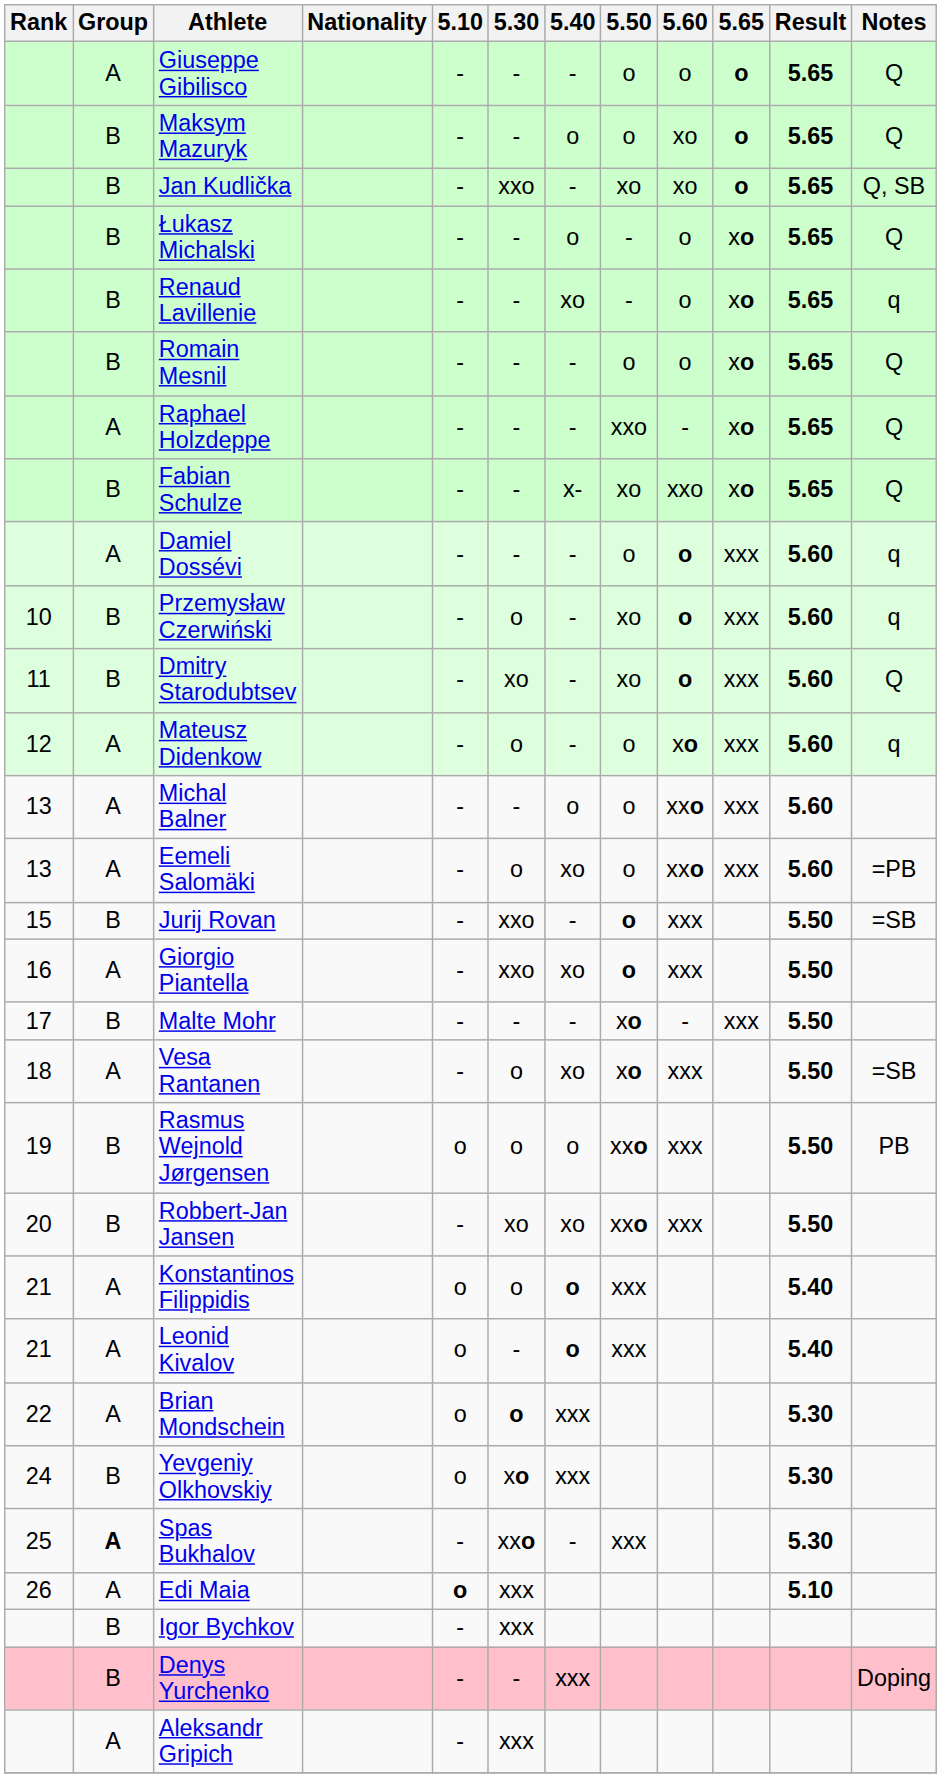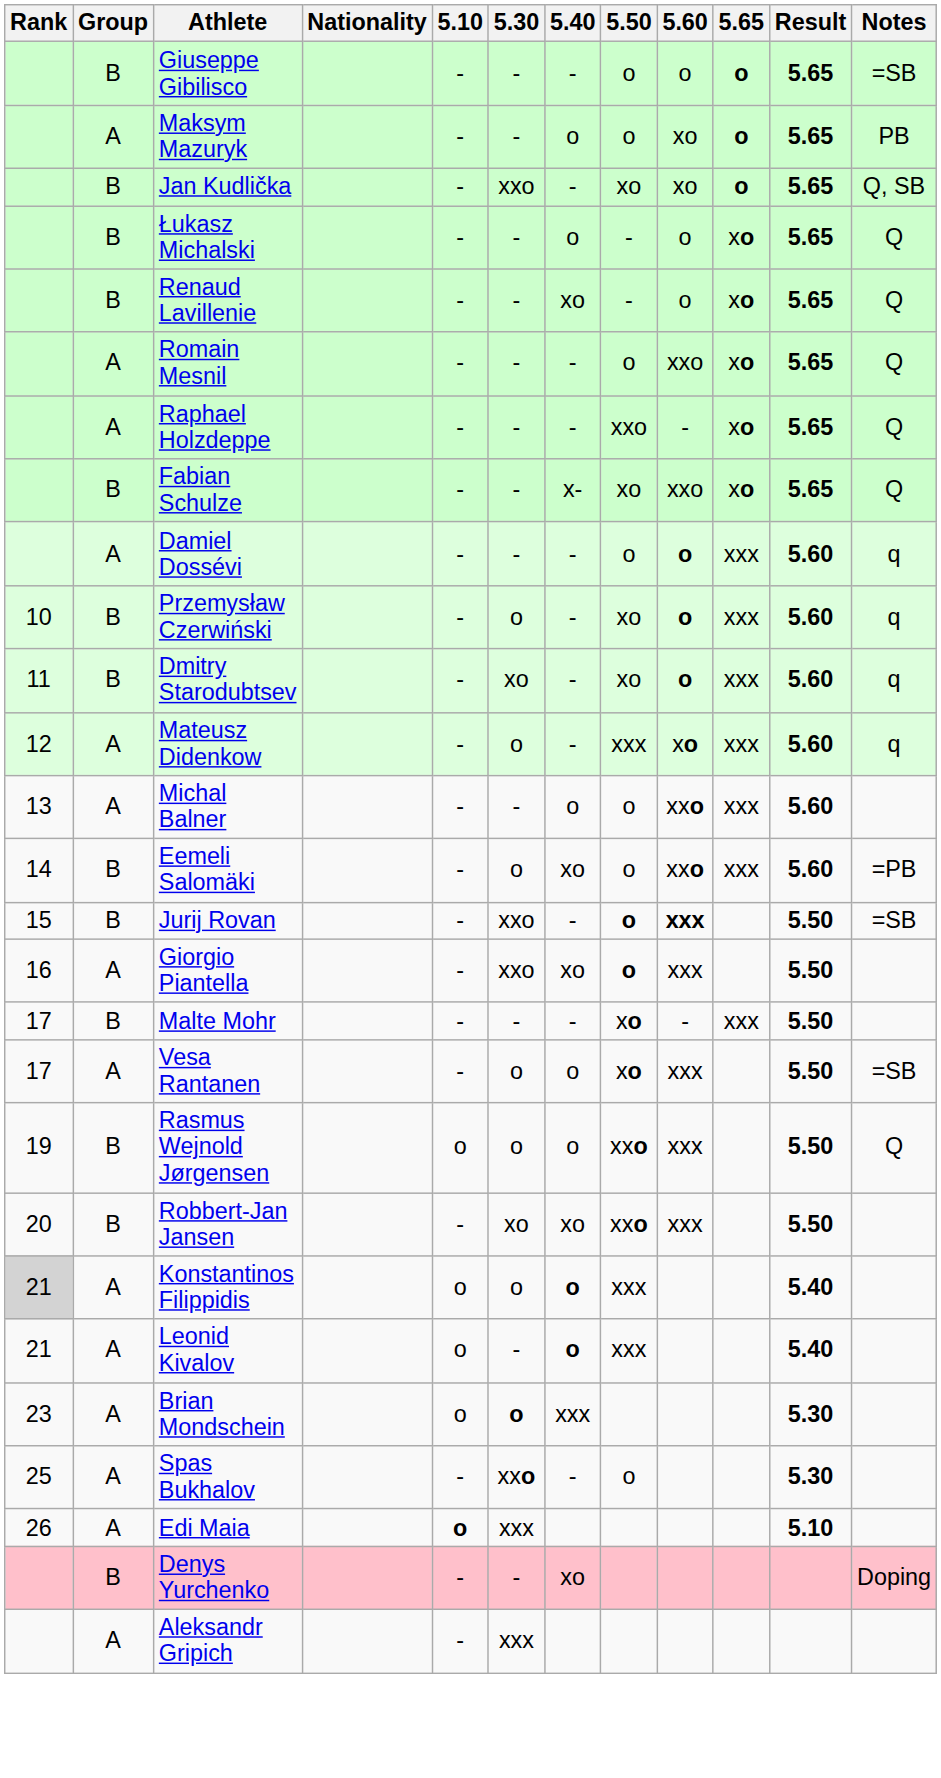 <table class="wikitable sortable" style="text-align:center">
 <tr>
 <th>Rank</th>
 <th>Group</th>
 <th>Athlete</th>
 <th>Nationality</th>
 <th>5.10</th>
 <th>5.30</th>
 <th>5.40</th>
 <th>5.50</th>
 <th>5.60</th>
 <th>5.65</th>
 <th>Result</th>
 <th>Notes</th>
 </tr>
 <tr bgcolor=ccffcc>
 <td></td>
-<td>A</td>
+<td>B</td>
 <td align="left"><a href='#'>Giuseppe Gibilisco</a></td>
 <td align=left></td>
 <td>-</td>
 <td>-</td>
 <td>-</td>
 <td>o</td>
 <td>o</td>
 <td><strong>o</strong></td>
 <td><strong>5.65</strong></td>
-<td>Q</td>
+<td>=SB</td>
 </tr>
 <tr bgcolor=ccffcc>
 <td></td>
-<td>B</td>
+<td>A</td>
 <td align="left"><a href='#'>Maksym Mazuryk</a></td>
 <td align=left></td>
 <td>-</td>
 <td>-</td>
 <td>o</td>
 <td>o</td>
 <td>xo</td>
 <td><strong>o</strong></td>
 <td><strong>5.65</strong></td>
-<td>Q</td>
+<td>PB</td>
 </tr>
 <tr bgcolor=ccffcc>
 <td></td>
 <td>B</td>
 <td align="left"><a href='#'>Jan Kudlička</a></td>
 <td align=left></td>
 <td>-</td>
 <td>xxo</td>
 <td>-</td>
 <td>xo</td>
 <td>xo</td>
 <td><strong>o</strong></td>
 <td><strong>5.65</strong></td>
 <td>Q, SB</td>
 </tr>
 <tr bgcolor=ccffcc>
 <td></td>
 <td>B</td>
 <td align="left"><a href='#'>Łukasz Michalski</a></td>
 <td align=left></td>
 <td>-</td>
 <td>-</td>
 <td>o</td>
 <td>-</td>
 <td>o</td>
 <td>x<strong>o</strong></td>
 <td><strong>5.65</strong></td>
 <td>Q</td>
 </tr>
 <tr bgcolor=ccffcc>
 <td></td>
 <td>B</td>
 <td align="left"><a href='#'>Renaud Lavillenie</a></td>
 <td align=left></td>
 <td>-</td>
 <td>-</td>
 <td>xo</td>
 <td>-</td>
 <td>o</td>
 <td>x<strong>o</strong></td>
 <td><strong>5.65</strong></td>
-<td>q</td>
+<td>Q</td>
 </tr>
 <tr bgcolor=ccffcc>
 <td></td>
-<td>B</td>
+<td>A</td>
 <td align="left"><a href='#'>Romain Mesnil</a></td>
 <td align=left></td>
 <td>-</td>
 <td>-</td>
 <td>-</td>
 <td>o</td>
-<td>o</td>
+<td>xxo</td>
 <td>x<strong>o</strong></td>
 <td><strong>5.65</strong></td>
 <td>Q</td>
 </tr>
 <tr bgcolor=ccffcc>
 <td></td>
 <td>A</td>
 <td align="left"><a href='#'>Raphael Holzdeppe</a></td>
 <td align=left></td>
 <td>-</td>
 <td>-</td>
 <td>-</td>
 <td>xxo</td>
 <td>-</td>
 <td>x<strong>o</strong></td>
 <td><strong>5.65</strong></td>
 <td>Q</td>
 </tr>
 <tr bgcolor=ccffcc>
 <td></td>
 <td>B</td>
 <td align="left"><a href='#'>Fabian Schulze</a></td>
 <td align=left></td>
 <td>-</td>
 <td>-</td>
 <td>x-</td>
 <td>xo</td>
 <td>xxo</td>
 <td>x<strong>o</strong></td>
 <td><strong>5.65</strong></td>
 <td>Q</td>
 </tr>
 <tr bgcolor=ddffdd>
 <td></td>
 <td>A</td>
 <td align="left"><a href='#'>Damiel Dossévi</a></td>
 <td align=left></td>
 <td>-</td>
 <td>-</td>
 <td>-</td>
 <td>o</td>
 <td><strong>o</strong></td>
 <td>xxx</td>
 <td><strong>5.60</strong></td>
 <td>q</td>
 </tr>
 <tr bgcolor=ddffdd>
 <td>10</td>
 <td>B</td>
 <td align="left"><a href='#'>Przemysław Czerwiński</a></td>
 <td align=left></td>
 <td>-</td>
 <td>o</td>
 <td>-</td>
 <td>xo</td>
 <td><strong>o</strong></td>
 <td>xxx</td>
 <td><strong>5.60</strong></td>
 <td>q</td>
 </tr>
 <tr bgcolor=ddffdd>
 <td>11</td>
 <td>B</td>
 <td align="left"><a href='#'>Dmitry Starodubtsev</a></td>
 <td align=left></td>
 <td>-</td>
 <td>xo</td>
 <td>-</td>
 <td>xo</td>
 <td><strong>o</strong></td>
 <td>xxx</td>
 <td><strong>5.60</strong></td>
-<td>Q</td>
+<td>q</td>
 </tr>
 <tr bgcolor=ddffdd>
 <td>12</td>
 <td>A</td>
 <td align="left"><a href='#'>Mateusz Didenkow</a></td>
 <td align=left></td>
 <td>-</td>
 <td>o</td>
 <td>-</td>
-<td>o</td>
+<td>xxx</td>
 <td>x<strong>o</strong></td>
 <td>xxx</td>
 <td><strong>5.60</strong></td>
 <td>q</td>
 </tr>
 <tr>
 <td>13</td>
 <td>A</td>
 <td align="left"><a href='#'>Michal Balner</a></td>
 <td align=left></td>
 <td>-</td>
 <td>-</td>
 <td>o</td>
 <td>o</td>
 <td>xx<strong>o</strong></td>
 <td>xxx</td>
 <td><strong>5.60</strong></td>
 <td></td>
 </tr>
 <tr>
-<td>13</td>
-<td>A</td>
+<td>14</td>
+<td>B</td>
 <td align="left"><a href='#'>Eemeli Salomäki</a></td>
 <td align=left></td>
 <td>-</td>
 <td>o</td>
 <td>xo</td>
 <td>o</td>
 <td>xx<strong>o</strong></td>
 <td>xxx</td>
 <td><strong>5.60</strong></td>
 <td>=PB</td>
 </tr>
 <tr>
 <td>15</td>
 <td>B</td>
 <td align="left"><a href='#'>Jurij Rovan</a></td>
 <td align=left></td>
 <td>-</td>
 <td>xxo</td>
 <td>-</td>
 <td><strong>o</strong></td>
-<td>xxx</td>
+<td><strong>xxx</strong></td>
 <td></td>
 <td><strong>5.50</strong></td>
 <td>=SB</td>
 </tr>
 <tr>
 <td>16</td>
 <td>A</td>
 <td align="left"><a href='#'>Giorgio Piantella</a></td>
 <td align=left></td>
 <td>-</td>
 <td>xxo</td>
 <td>xo</td>
 <td><strong>o</strong></td>
 <td>xxx</td>
 <td></td>
 <td><strong>5.50</strong></td>
 <td></td>
 </tr>
 <tr>
 <td>17</td>
 <td>B</td>
 <td align="left"><a href='#'>Malte Mohr</a></td>
 <td align=left></td>
 <td>-</td>
 <td>-</td>
 <td>-</td>
 <td>x<strong>o</strong></td>
 <td>-</td>
 <td>xxx</td>
 <td><strong>5.50</strong></td>
 <td></td>
 </tr>
 <tr>
-<td>18</td>
+<td>17</td>
 <td>A</td>
 <td align="left"><a href='#'>Vesa Rantanen</a></td>
 <td align=left></td>
 <td>-</td>
 <td>o</td>
-<td>xo</td>
+<td>o</td>
 <td>x<strong>o</strong></td>
 <td>xxx</td>
 <td></td>
 <td><strong>5.50</strong></td>
 <td>=SB</td>
 </tr>
 <tr>
 <td>19</td>
 <td>B</td>
 <td align="left"><a href='#'>Rasmus Wejnold Jørgensen</a></td>
 <td align=left></td>
 <td>o</td>
 <td>o</td>
 <td>o</td>
 <td>xx<strong>o</strong></td>
 <td>xxx</td>
 <td></td>
 <td><strong>5.50</strong></td>
-<td>PB</td>
+<td>Q</td>
 </tr>
 <tr>
 <td>20</td>
 <td>B</td>
 <td align="left"><a href='#'>Robbert-Jan Jansen</a></td>
 <td align=left></td>
 <td>-</td>
 <td>xo</td>
 <td>xo</td>
 <td>xx<strong>o</strong></td>
 <td>xxx</td>
 <td></td>
 <td><strong>5.50</strong></td>
 <td></td>
 </tr>
 <tr>
-<td>21</td>
+<td style="background: lightgrey;">21</td>
 <td>A</td>
 <td align="left"><a href='#'>Konstantinos Filippidis</a></td>
 <td align=left></td>
 <td>o</td>
 <td>o</td>
 <td><strong>o</strong></td>
 <td>xxx</td>
 <td></td>
 <td></td>
 <td><strong>5.40</strong></td>
 <td></td>
 </tr>
 <tr>
 <td>21</td>
 <td>A</td>
 <td align="left"><a href='#'>Leonid Kivalov</a></td>
 <td align=left></td>
 <td>o</td>
 <td>-</td>
 <td><strong>o</strong></td>
 <td>xxx</td>
 <td></td>
 <td></td>
 <td><strong>5.40</strong></td>
 <td></td>
 </tr>
 <tr>
-<td>22</td>
+<td>23</td>
 <td>A</td>
 <td align="left"><a href='#'>Brian Mondschein</a></td>
 <td align=left></td>
 <td>o</td>
 <td><strong>o</strong></td>
 <td>xxx</td>
 <td></td>
 <td></td>
 <td></td>
 <td><strong>5.30</strong></td>
 <td></td>
 </tr>
 <tr>
-<td>24</td>
-<td>B</td>
-<td align="left"><a href='#'>Yevgeniy Olkhovskiy</a></td>
-<td align=left></td>
-<td>o</td>
-<td>x<strong>o</strong></td>
-<td>xxx</td>
-<td></td>
-<td></td>
-<td></td>
-<td><strong>5.30</strong></td>
-<td></td>
-</tr>
-<tr>
 <td>25</td>
-<td><strong>A</strong></td>
+<td>A</td>
 <td align="left"><a href='#'>Spas Bukhalov</a></td>
 <td align=left></td>
 <td>-</td>
 <td>xx<strong>o</strong></td>
 <td>-</td>
-<td>xxx</td>
+<td>o</td>
 <td></td>
 <td></td>
 <td><strong>5.30</strong></td>
 <td></td>
 </tr>
 <tr>
 <td>26</td>
 <td>A</td>
 <td align="left"><a href='#'>Edi Maia</a></td>
 <td align=left></td>
 <td><strong>o</strong></td>
 <td>xxx</td>
 <td></td>
 <td></td>
 <td></td>
 <td></td>
 <td><strong>5.10</strong></td>
 <td></td>
 </tr>
-<tr>
-<td></td>
-<td>B</td>
-<td align="left"><a href='#'>Igor Bychkov</a></td>
-<td align=left></td>
-<td>-</td>
-<td>xxx</td>
-<td></td>
-<td></td>
-<td></td>
-<td></td>
-<td><strong></strong></td>
-<td></td>
-</tr>
 <tr bgcolor=pink>
 <td></td>
 <td>B</td>
 <td align="left"><a href='#'>Denys Yurchenko</a></td>
 <td align=left></td>
 <td>-</td>
 <td>-</td>
-<td>xxx</td>
+<td>xo</td>
 <td></td>
 <td></td>
 <td></td>
 <td><strong></strong></td>
 <td>Doping</td>
 </tr>
 <tr>
 <td></td>
 <td>A</td>
 <td align="left"><a href='#'>Aleksandr Gripich</a></td>
 <td align=left></td>
 <td>-</td>
 <td>xxx</td>
 <td></td>
 <td></td>
 <td></td>
 <td></td>
 <td><strong></strong></td>
 <td></td>
 </tr>
 <tr>
 </tr>
 </table>
